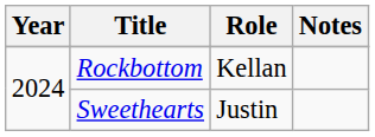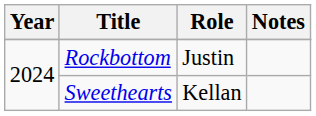 <table class="wikitable sortable">
 <tr>
 <th>Year</th>
 <th>Title</th>
 <th>Role</th>
 <th class="unsortable">Notes</th>
 </tr>
 <tr>
 </tr>
 <tr>
 <td rowspan="2">2024</td>
 <td><em><a href='#'>Rockbottom</a></em></td>
-<td>Kellan</td>
+<td>Justin</td>
 <td></td>
 </tr>
 <tr>
 <td><em><a href='#'>Sweethearts</a></em></td>
-<td>Justin</td>
+<td>Kellan</td>
 <td></td>
 </tr>
 </table>
